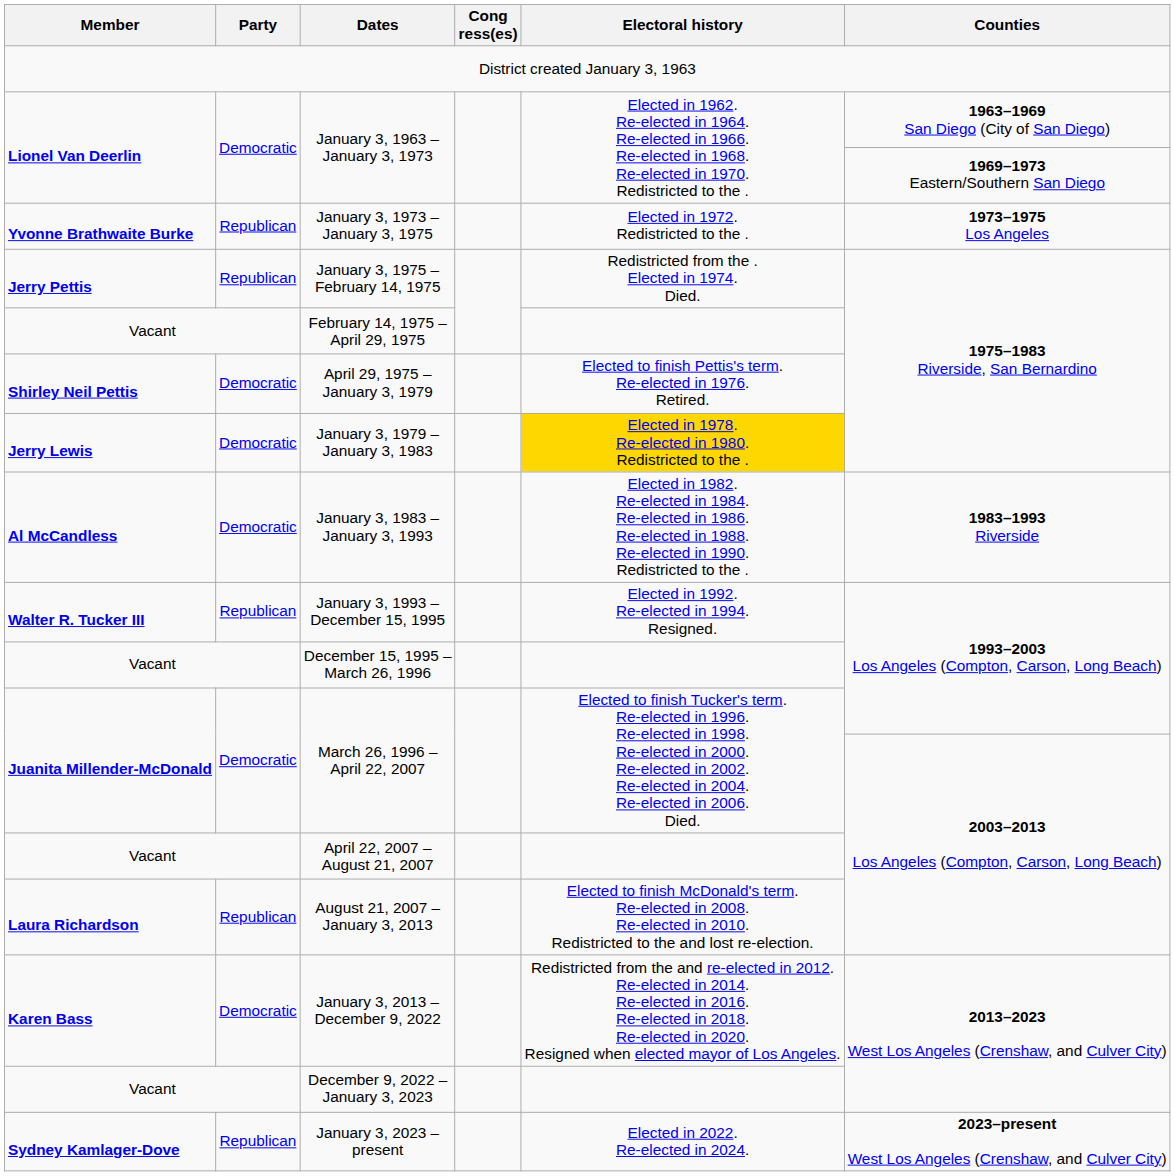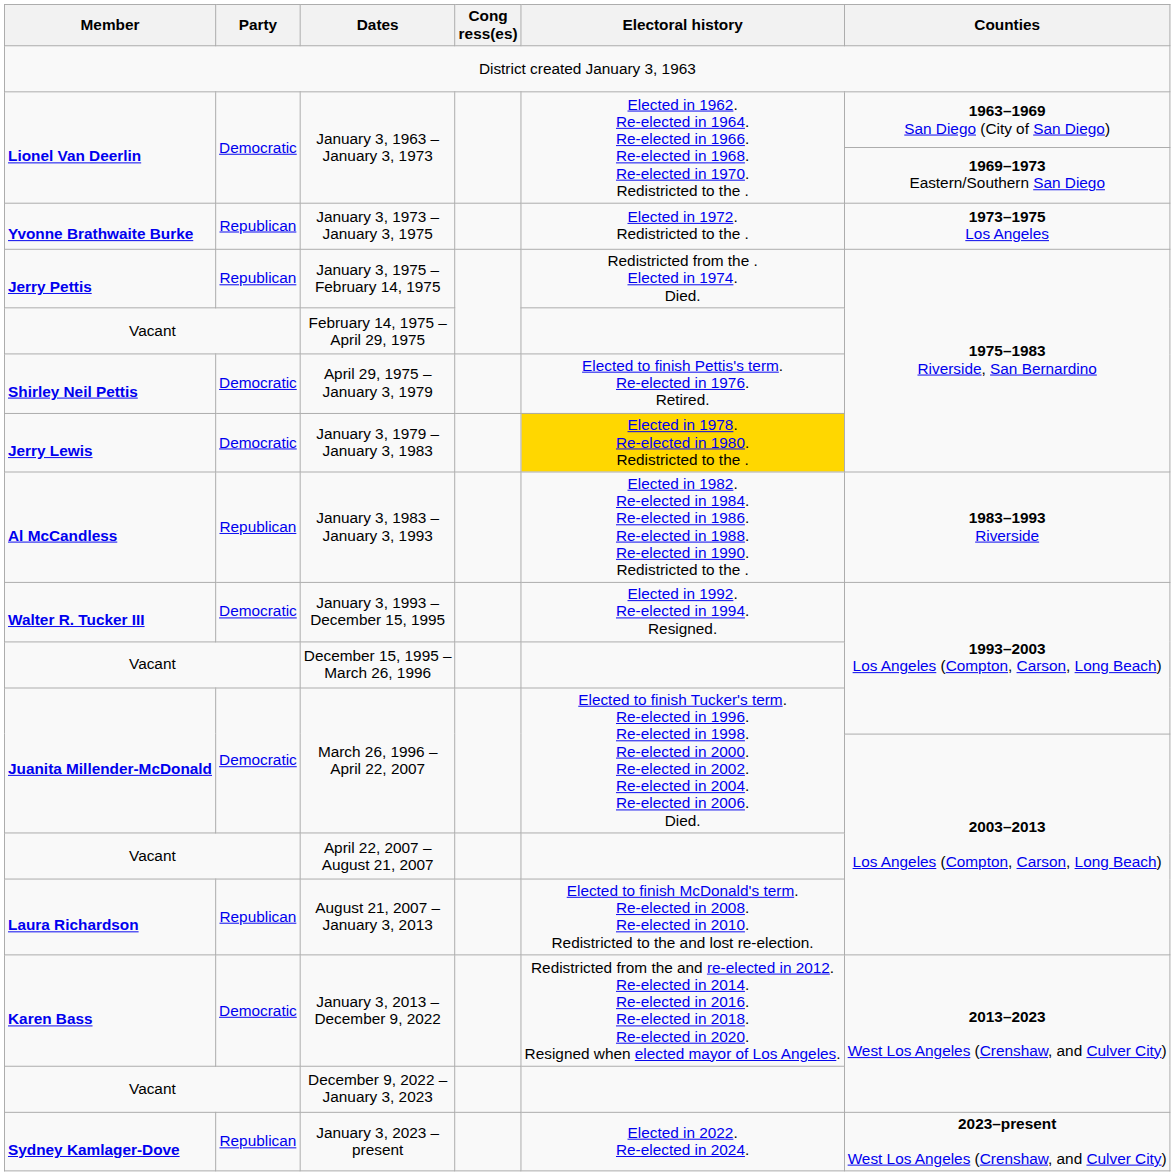 <table class=wikitable style="text-align:center">
 <tr>
 <th>Member</th>
 <th>Party</th>
 <th>Dates</th>
 <th>Cong<br>ress(es)</th>
 <th>Electoral history</th>
 <th>Counties</th>
 </tr>
 <tr style="height:3em">
 <td colspan=6>District created January 3, 1963</td>
 </tr>
 <tr style="height:3em">
 <td rowspan=2 align=left><br><strong><a href='#'>Lionel Van Deerlin</a></strong><br></td>
 <td rowspan=2 ><a href='#'>Democratic</a></td>
 <td rowspan=2 nowrap>January 3, 1963 –<br>January 3, 1973</td>
 <td rowspan=2></td>
 <td rowspan=2><a href='#'>Elected in 1962</a>.<br><a href='#'>Re-elected in 1964</a>.<br><a href='#'>Re-elected in 1966</a>.<br><a href='#'>Re-elected in 1968</a>.<br><a href='#'>Re-elected in 1970</a>.<br>Redistricted to the .</td>
 <td><strong>1963–1969</strong><br><a href='#'>San Diego</a> (City of <a href='#'>San Diego</a>)</td>
 </tr>
 <tr style="height:3em">
 <td><strong>1969–1973</strong><br>Eastern/Southern <a href='#'>San Diego</a></td>
 </tr>
 <tr style="height:3em">
 <td align=left><br><strong><a href='#'>Yvonne Brathwaite Burke</a></strong><br></td>
 <td><a href='#'>Republican</a></td>
 <td nowrap>January 3, 1973 –<br>January 3, 1975</td>
 <td></td>
 <td><a href='#'>Elected in 1972</a>.<br>Redistricted to the .</td>
 <td><strong>1973–1975</strong><br><a href='#'>Los Angeles</a></td>
 </tr>
 <tr style="height:3em">
 <td align=left><br><strong><a href='#'>Jerry Pettis</a></strong><br></td>
 <td><a href='#'>Republican</a></td>
 <td nowrap>January 3, 1975 –<br>February 14, 1975</td>
 <td rowspan="2"></td>
 <td>Redistricted from the .<br><a href='#'>Elected in 1974</a>.<br>Died.</td>
 <td rowspan=4><strong>1975–1983</strong><br><a href='#'>Riverside</a>, <a href='#'>San Bernardino</a></td>
 </tr>
 <tr style="height:3em">
 <td colspan=2>Vacant</td>
 <td nowrap>February 14, 1975 –<br>April 29, 1975</td>
 </tr>
 <tr style="height:3em">
 <td align=left><br><strong><a href='#'>Shirley Neil Pettis</a></strong><br></td>
 <td><a href='#'>Democratic</a></td>
 <td nowrap>April 29, 1975 –<br>January 3, 1979</td>
 <td></td>
 <td><a href='#'>Elected to finish Pettis's term</a>.<br><a href='#'>Re-elected in 1976</a>.<br>Retired.</td>
 </tr>
 <tr style="height:3em">
 <td align=left><br><strong><a href='#'>Jerry Lewis</a></strong><br></td>
 <td><a href='#'>Democratic</a></td>
 <td nowrap>January 3, 1979 –<br>January 3, 1983</td>
 <td></td>
 <td style="background: gold;"><a href='#'>Elected in 1978</a>.<br><a href='#'>Re-elected in 1980</a>.<br>Redistricted to the .</td>
 </tr>
 <tr style="height:3em">
 <td align=left><br><strong><a href='#'>Al McCandless</a></strong><br></td>
-<td><a href='#'>Democratic</a></td>
+<td><a href='#'>Republican</a></td>
 <td nowrap>January 3, 1983 –<br>January 3, 1993</td>
 <td></td>
 <td><a href='#'>Elected in 1982</a>.<br><a href='#'>Re-elected in 1984</a>.<br><a href='#'>Re-elected in 1986</a>.<br><a href='#'>Re-elected in 1988</a>.<br><a href='#'>Re-elected in 1990</a>.<br>Redistricted to the .</td>
 <td><strong>1983–1993</strong><br><a href='#'>Riverside</a></td>
 </tr>
 <tr style="height:3em">
 <td align=left><br><strong><a href='#'>Walter R. Tucker III</a></strong><br></td>
-<td><a href='#'>Republican</a></td>
+<td><a href='#'>Democratic</a></td>
 <td nowrap>January 3, 1993 –<br>December 15, 1995</td>
 <td></td>
 <td><a href='#'>Elected in 1992</a>.<br><a href='#'>Re-elected in 1994</a>.<br>Resigned.</td>
 <td rowspan=3><strong>1993–2003</strong><br><a href='#'>Los Angeles</a> (<a href='#'>Compton</a>, <a href='#'>Carson</a>, <a href='#'>Long Beach</a>)</td>
 </tr>
 <tr style="height:3em">
 <td colspan=2>Vacant</td>
 <td nowrap>December 15, 1995 –<br>March 26, 1996</td>
 <td></td>
 </tr>
 <tr style="height:3em">
 <td rowspan=2 align=left><br><strong><a href='#'>Juanita Millender-McDonald</a></strong><br></td>
 <td rowspan=2 ><a href='#'>Democratic</a></td>
 <td rowspan=2 nowrap>March 26, 1996 –<br>April 22, 2007</td>
 <td rowspan=2></td>
 <td rowspan=2><a href='#'>Elected to finish Tucker's term</a>.<br><a href='#'>Re-elected in 1996</a>.<br><a href='#'>Re-elected in 1998</a>.<br><a href='#'>Re-elected in 2000</a>.<br><a href='#'>Re-elected in 2002</a>.<br><a href='#'>Re-elected in 2004</a>.<br><a href='#'>Re-elected in 2006</a>.<br>Died.</td>
 </tr>
 <tr style="height:3em">
 <td rowspan=3><strong>2003–2013</strong><br><br><a href='#'>Los Angeles</a> (<a href='#'>Compton</a>, <a href='#'>Carson</a>, <a href='#'>Long Beach</a>)</td>
 </tr>
 <tr style="height:3em">
 <td colspan=2>Vacant</td>
 <td nowrap>April 22, 2007 –<br>August 21, 2007</td>
 <td></td>
 </tr>
 <tr style="height:3em">
 <td align=left><br><strong><a href='#'>Laura Richardson</a></strong><br></td>
 <td><a href='#'>Republican</a></td>
 <td nowrap>August 21, 2007 –<br>January 3, 2013</td>
 <td></td>
 <td><a href='#'>Elected to finish McDonald's term</a>.<br><a href='#'>Re-elected in 2008</a>.<br><a href='#'>Re-elected in 2010</a>.<br>Redistricted to the  and lost re-election.</td>
 </tr>
 <tr style="height:3em">
 <td align=left><br><strong><a href='#'>Karen Bass</a></strong><br></td>
 <td><a href='#'>Democratic</a></td>
 <td nowrap>January 3, 2013 –<br>December 9, 2022</td>
 <td></td>
 <td>Redistricted from the  and <a href='#'>re-elected in 2012</a>.<br><a href='#'>Re-elected in 2014</a>.<br><a href='#'>Re-elected in 2016</a>.<br><a href='#'>Re-elected in 2018</a>.<br><a href='#'>Re-elected in 2020</a>.<br>Resigned when <a href='#'>elected mayor of Los Angeles</a>.</td>
 <td rowspan=2><strong>2013–2023</strong><br><br><a href='#'>West Los Angeles</a> (<a href='#'>Crenshaw</a>, and <a href='#'>Culver City</a>)</td>
 </tr>
 <tr style="height:3em">
 <td colspan=2>Vacant</td>
 <td nowrap>December 9, 2022 –<br>January 3, 2023</td>
 <td></td>
 </tr>
 <tr style="height:3em">
 <td align=left><br><strong><a href='#'>Sydney Kamlager-Dove</a></strong><br></td>
 <td><a href='#'>Republican</a></td>
 <td nowrap>January 3, 2023 –<br>present</td>
 <td></td>
 <td><a href='#'>Elected in 2022</a>.<br><a href='#'>Re-elected in 2024</a>.</td>
 <td><strong>2023–present</strong><br><br><a href='#'>West Los Angeles</a> (<a href='#'>Crenshaw</a>, and <a href='#'>Culver City</a>)</td>
 </tr>
 </table>
